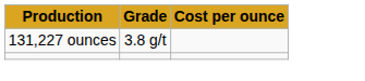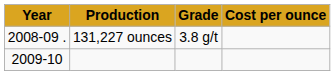 <table class="wikitable">
 <tr align="center" bgcolor="#DAA520">
+<td><strong>Year</strong></td>
 <td><strong>Production</strong></td>
 <td><strong>Grade</strong></td>
 <td><strong>Cost per ounce</strong></td>
 </tr>
 <tr align="center">
+<td>2008-09 .</td>
 <td>131,227 ounces</td>
 <td>3.8 g/t</td>
 <td></td>
 </tr>
 <tr align="center">
+<td>2009-10</td>
 <td></td>
 <td></td>
 <td></td>
 </tr>
 </table>
